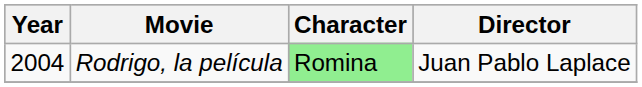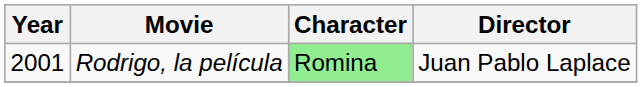 <table class="wikitable" style="font-size: 90%;">
 <tr>
 <th>Year</th>
 <th>Movie</th>
 <th>Character</th>
 <th>Director</th>
 </tr>
 <tr>
-<td>2004</td>
+<td>2001</td>
 <td><em>Rodrigo, la película</em></td>
 <td style="background: lightgreen;">Romina</td>
 <td>Juan Pablo Laplace</td>
 </tr>
 <tr>
 </tr>
 </table>
